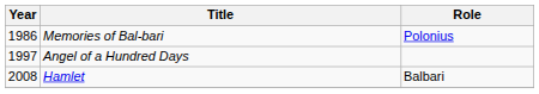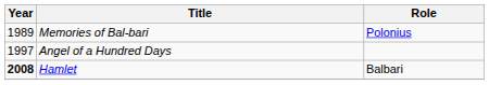 <table class="wikitable" style="width:650px">
 <tr>
 <th width=10>Year</th>
 <th>Title</th>
 <th>Role</th>
 </tr>
 <tr>
-<td>1986</td>
+<td>1989</td>
 <td><em>Memories of Bal-bari</em></td>
 <td><a href='#'>Polonius</a></td>
 </tr>
 <tr>
 <td>1997</td>
 <td><em>Angel of a Hundred Days</em></td>
 <td></td>
 </tr>
 <tr>
-<td>2008</td>
+<td><strong>2008</strong></td>
 <td><em><a href='#'>Hamlet</a></em></td>
 <td>Balbari</td>
 </tr>
 <tr>
 </tr>
 </table>
